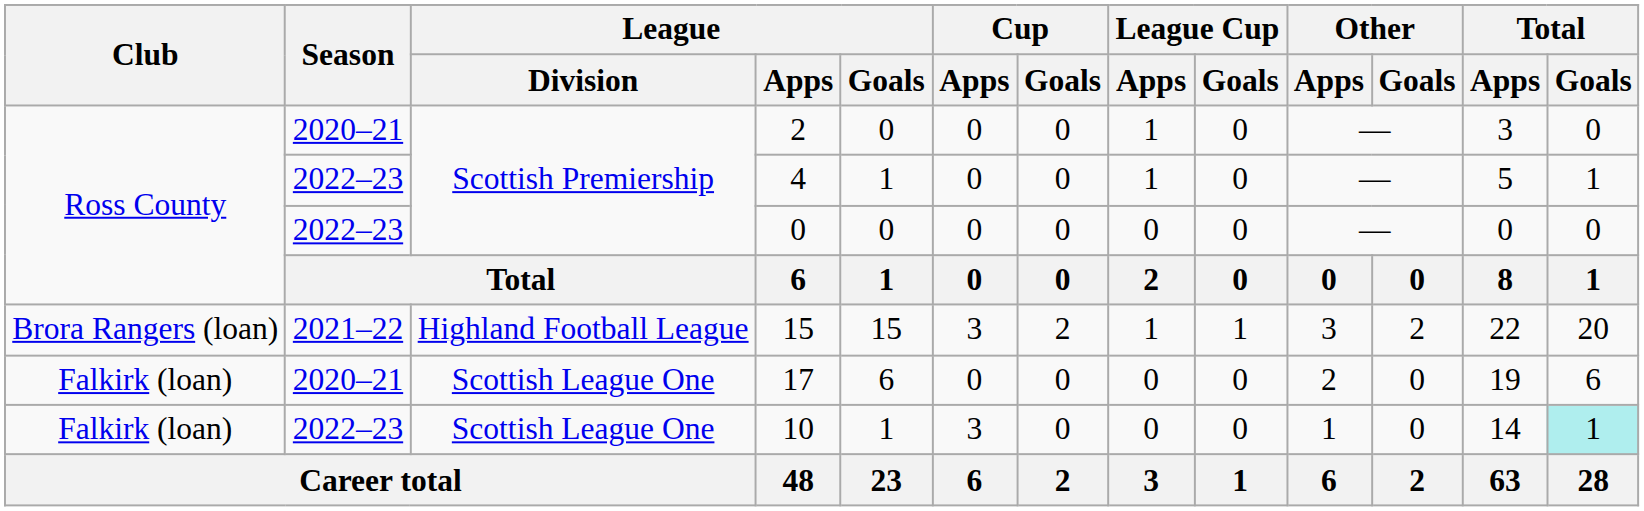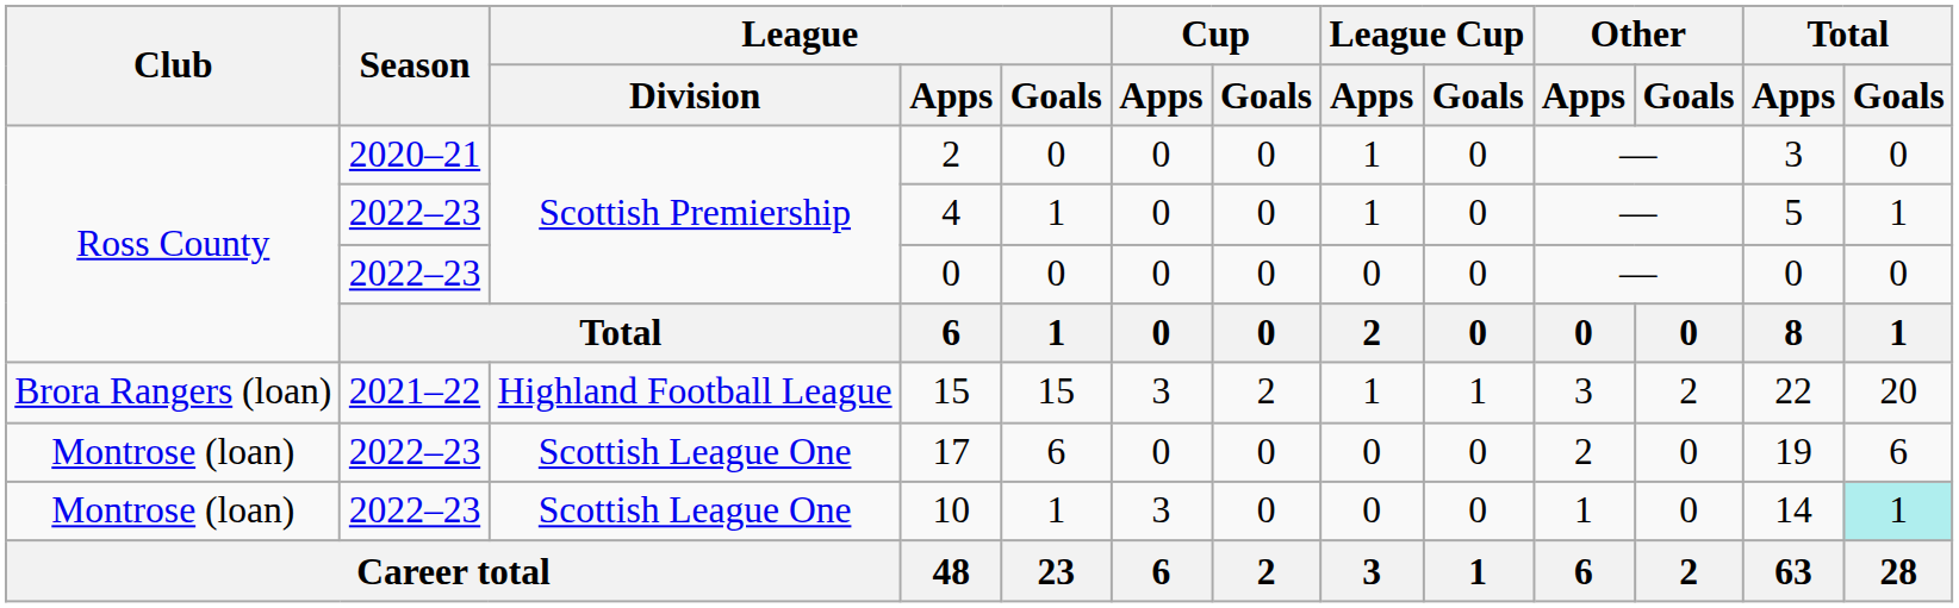 <table class="wikitable" style="text-align: center;">
 <tr>
 <th rowspan="2">Club</th>
 <th rowspan="2">Season</th>
 <th colspan="3">League</th>
 <th colspan="2">Cup</th>
 <th colspan="2">League Cup</th>
 <th colspan="2">Other</th>
 <th colspan="2">Total</th>
 </tr>
 <tr>
 <th>Division</th>
 <th>Apps</th>
 <th>Goals</th>
 <th>Apps</th>
 <th>Goals</th>
 <th>Apps</th>
 <th>Goals</th>
 <th>Apps</th>
 <th>Goals</th>
 <th>Apps</th>
 <th>Goals</th>
 </tr>
 <tr>
 <td rowspan=4><a href='#'>Ross County</a></td>
 <td><a href='#'>2020–21</a></td>
 <td rowspan=3><a href='#'>Scottish Premiership</a></td>
 <td>2</td>
 <td>0</td>
 <td>0</td>
 <td>0</td>
 <td>1</td>
 <td>0</td>
 <td colspan="2">—</td>
 <td>3</td>
 <td>0</td>
 </tr>
 <tr>
 <td><a href='#'>2022–23</a></td>
 <td>4</td>
 <td>1</td>
 <td>0</td>
 <td>0</td>
 <td>1</td>
 <td>0</td>
 <td colspan="2">—</td>
 <td>5</td>
 <td>1</td>
 </tr>
 <tr>
 <td><a href='#'>2022–23</a></td>
 <td>0</td>
 <td>0</td>
 <td>0</td>
 <td>0</td>
 <td>0</td>
 <td>0</td>
 <td colspan="2">—</td>
 <td>0</td>
 <td>0</td>
 </tr>
 <tr>
 <th colspan=2>Total</th>
 <th>6</th>
 <th>1</th>
 <th>0</th>
 <th>0</th>
 <th>2</th>
 <th>0</th>
 <th>0</th>
 <th>0</th>
 <th>8</th>
 <th>1</th>
 </tr>
 <tr>
 <td><a href='#'>Brora Rangers</a> (loan)</td>
 <td><a href='#'>2021–22</a></td>
 <td><a href='#'>Highland Football League</a></td>
 <td>15</td>
 <td>15</td>
 <td>3</td>
 <td>2</td>
 <td>1</td>
 <td>1</td>
 <td>3</td>
 <td>2</td>
 <td>22</td>
 <td>20</td>
 </tr>
 <tr>
-<td><a href='#'>Falkirk</a> (loan)</td>
-<td><a href='#'>2020–21</a></td>
+<td><a href='#'>Montrose</a> (loan)</td>
+<td><a href='#'>2022–23</a></td>
 <td><a href='#'>Scottish League One</a></td>
 <td>17</td>
 <td>6</td>
 <td>0</td>
 <td>0</td>
 <td>0</td>
 <td>0</td>
 <td>2</td>
 <td>0</td>
 <td>19</td>
 <td>6</td>
 </tr>
 <tr>
-<td><a href='#'>Falkirk</a> (loan)</td>
+<td><a href='#'>Montrose</a> (loan)</td>
 <td><a href='#'>2022–23</a></td>
 <td><a href='#'>Scottish League One</a></td>
 <td>10</td>
 <td>1</td>
 <td>3</td>
 <td>0</td>
 <td>0</td>
 <td>0</td>
 <td>1</td>
 <td>0</td>
 <td>14</td>
 <td style="background: paleturquoise;">1</td>
 </tr>
 <tr>
 <th colspan="3">Career total</th>
 <th>48</th>
 <th>23</th>
 <th>6</th>
 <th>2</th>
 <th>3</th>
 <th>1</th>
 <th>6</th>
 <th>2</th>
 <th>63</th>
 <th>28</th>
 </tr>
 </table>
